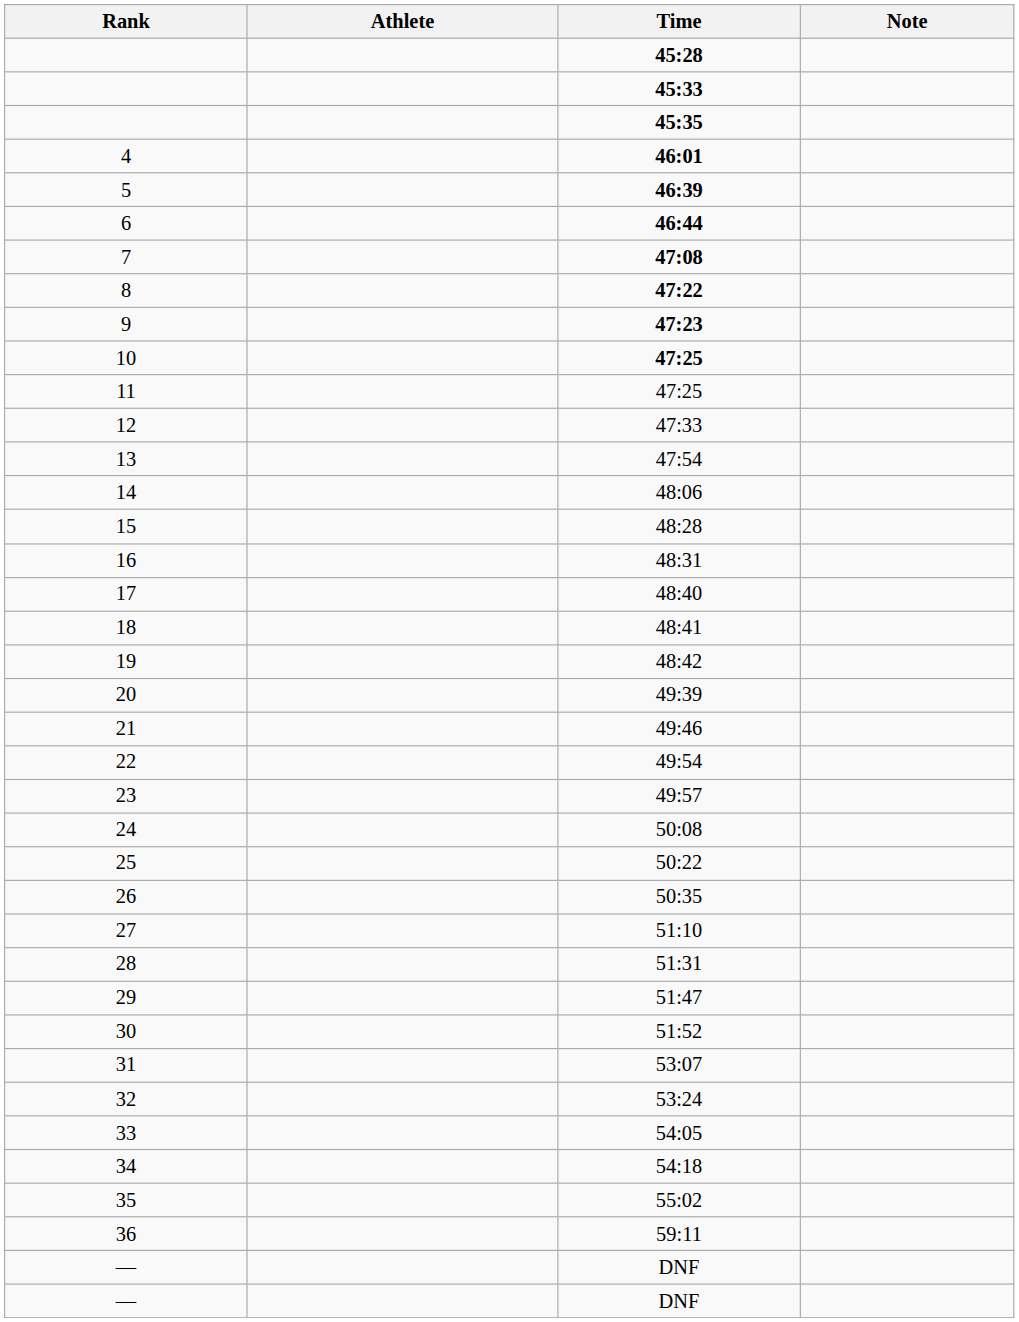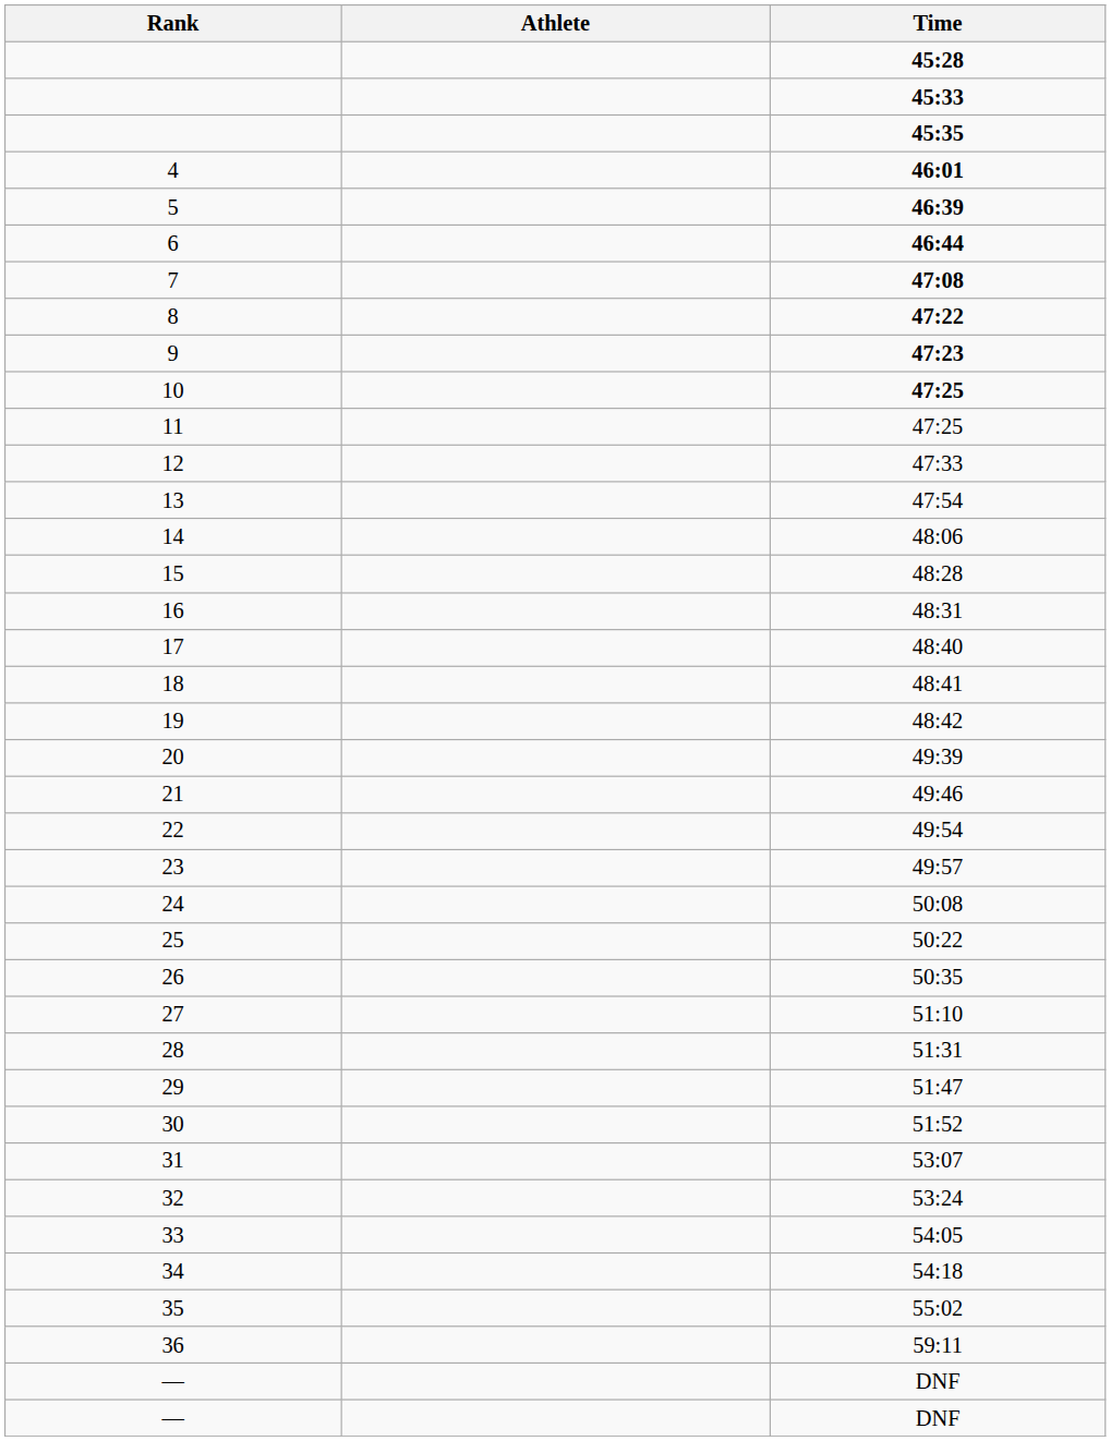 <table class="wikitable" style=" text-align:center; font-size:110%;" width="55%">
 <tr>
 <th>Rank</th>
 <th>Athlete</th>
 <th>Time</th>
-<th>Note</th>
 </tr>
 <tr>
 <td></td>
 <td align=left></td>
 <td><strong>45:28</strong></td>
-<td></td>
 </tr>
 <tr>
 <td></td>
 <td align=left></td>
 <td><strong>45:33</strong></td>
-<td></td>
 </tr>
 <tr>
 <td></td>
 <td align=left></td>
 <td><strong>45:35</strong></td>
-<td></td>
 </tr>
 <tr>
 <td>4</td>
 <td align=left></td>
 <td><strong>46:01</strong></td>
-<td></td>
 </tr>
 <tr>
 <td>5</td>
 <td align=left></td>
 <td><strong>46:39</strong></td>
-<td></td>
 </tr>
 <tr>
 <td>6</td>
 <td align=left></td>
 <td><strong>46:44</strong></td>
-<td></td>
 </tr>
 <tr>
 <td>7</td>
 <td align=left></td>
 <td><strong>47:08</strong></td>
-<td></td>
 </tr>
 <tr>
 <td>8</td>
 <td align=left></td>
 <td><strong>47:22</strong></td>
-<td></td>
 </tr>
 <tr>
 <td>9</td>
 <td align=left></td>
 <td><strong>47:23</strong></td>
-<td></td>
 </tr>
 <tr>
 <td>10</td>
 <td align=left></td>
 <td><strong>47:25</strong></td>
-<td></td>
 </tr>
 <tr>
 <td>11</td>
 <td align=left></td>
 <td>47:25</td>
-<td></td>
 </tr>
 <tr>
 <td>12</td>
 <td align=left></td>
 <td>47:33</td>
-<td></td>
 </tr>
 <tr>
 <td>13</td>
 <td align=left></td>
 <td>47:54</td>
-<td></td>
 </tr>
 <tr>
 <td>14</td>
 <td align=left></td>
 <td>48:06</td>
-<td></td>
 </tr>
 <tr>
 <td>15</td>
 <td align=left></td>
 <td>48:28</td>
-<td></td>
 </tr>
 <tr>
 <td>16</td>
 <td align=left></td>
 <td>48:31</td>
-<td></td>
 </tr>
 <tr>
 <td>17</td>
 <td align=left></td>
 <td>48:40</td>
-<td></td>
 </tr>
 <tr>
 <td>18</td>
 <td align=left></td>
 <td>48:41</td>
-<td></td>
 </tr>
 <tr>
 <td>19</td>
 <td align=left></td>
 <td>48:42</td>
-<td></td>
 </tr>
 <tr>
 <td>20</td>
 <td align=left></td>
 <td>49:39</td>
-<td></td>
 </tr>
 <tr>
 <td>21</td>
 <td align=left></td>
 <td>49:46</td>
-<td></td>
 </tr>
 <tr>
 <td>22</td>
 <td align=left></td>
 <td>49:54</td>
-<td></td>
 </tr>
 <tr>
 <td>23</td>
 <td align=left></td>
 <td>49:57</td>
-<td></td>
 </tr>
 <tr>
 <td>24</td>
 <td align=left></td>
 <td>50:08</td>
-<td></td>
 </tr>
 <tr>
 <td>25</td>
 <td align=left></td>
 <td>50:22</td>
-<td></td>
 </tr>
 <tr>
 <td>26</td>
 <td align=left></td>
 <td>50:35</td>
-<td></td>
 </tr>
 <tr>
 <td>27</td>
 <td align=left></td>
 <td>51:10</td>
-<td></td>
 </tr>
 <tr>
 <td>28</td>
 <td align=left></td>
 <td>51:31</td>
-<td></td>
 </tr>
 <tr>
 <td>29</td>
 <td align=left></td>
 <td>51:47</td>
-<td></td>
 </tr>
 <tr>
 <td>30</td>
 <td align=left></td>
 <td>51:52</td>
-<td></td>
 </tr>
 <tr>
 <td>31</td>
 <td align=left></td>
 <td>53:07</td>
-<td></td>
 </tr>
 <tr>
 <td>32</td>
 <td align=left></td>
 <td>53:24</td>
-<td></td>
 </tr>
 <tr>
 <td>33</td>
 <td align=left></td>
 <td>54:05</td>
-<td></td>
 </tr>
 <tr>
 <td>34</td>
 <td align=left></td>
 <td>54:18</td>
-<td></td>
 </tr>
 <tr>
 <td>35</td>
 <td align=left></td>
 <td>55:02</td>
-<td></td>
 </tr>
 <tr>
 <td>36</td>
 <td align=left></td>
 <td>59:11</td>
-<td></td>
 </tr>
 <tr>
 <td>—</td>
 <td align=left></td>
 <td>DNF</td>
-<td></td>
 </tr>
 <tr>
 <td>—</td>
 <td align=left></td>
 <td>DNF</td>
-<td></td>
 </tr>
 </table>
